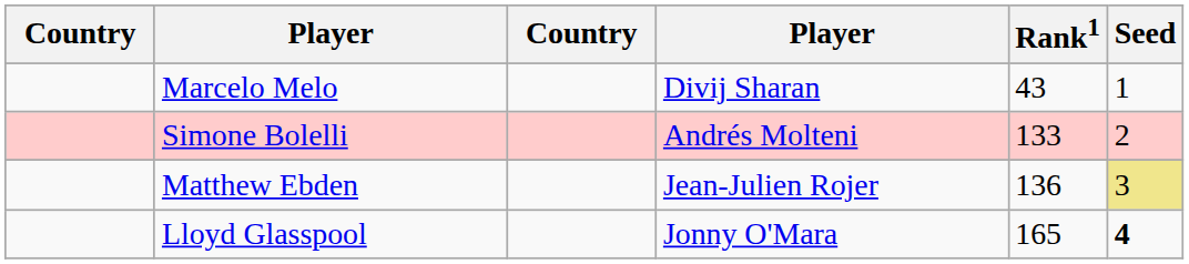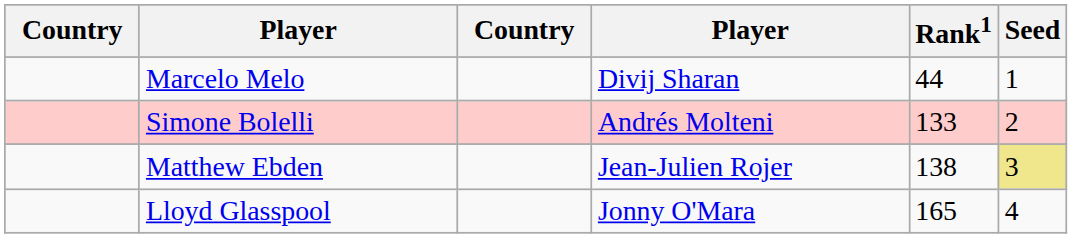 <table class="sortable wikitable">
 <tr>
 <th width="70">Country</th>
 <th width="175">Player</th>
 <th width="70">Country</th>
 <th width="175">Player</th>
 <th>Rank<sup>1</sup></th>
 <th>Seed</th>
 </tr>
 <tr>
 <td></td>
 <td><a href='#'>Marcelo Melo</a></td>
 <td></td>
 <td><a href='#'>Divij Sharan</a></td>
-<td>43</td>
+<td>44</td>
 <td>1</td>
 </tr>
 <tr style="background:#fcc;">
 <td></td>
 <td><a href='#'>Simone Bolelli</a></td>
 <td></td>
 <td><a href='#'>Andrés Molteni</a></td>
 <td>133</td>
 <td>2</td>
 </tr>
 <tr>
 <td></td>
 <td><a href='#'>Matthew Ebden</a></td>
 <td></td>
 <td><a href='#'>Jean-Julien Rojer</a></td>
-<td>136</td>
+<td>138</td>
 <td style="background: khaki;">3</td>
 </tr>
 <tr>
 <td></td>
 <td><a href='#'>Lloyd Glasspool</a></td>
 <td></td>
 <td><a href='#'>Jonny O'Mara</a></td>
 <td>165</td>
-<td><strong>4</strong></td>
+<td>4</td>
 </tr>
 </table>
